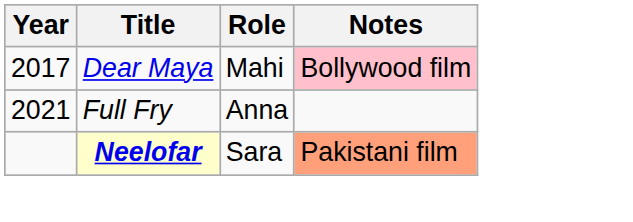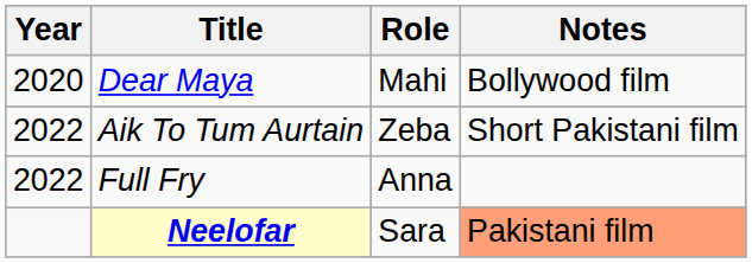 <table class="wikitable sortable">
 <tr>
 <th>Year</th>
 <th>Title</th>
 <th>Role</th>
 <th>Notes</th>
 </tr>
 <tr>
-<td>2017</td>
+<td>2020</td>
 <td><em><a href='#'>Dear Maya</a></em></td>
 <td>Mahi</td>
-<td style="background: pink;">Bollywood film</td>
+<td>Bollywood film</td>
 </tr>
 <tr>
-<td>2021</td>
+<td>2022</td>
+<td><em>Aik To Tum Aurtain</em></td>
+<td>Zeba</td>
+<td>Short Pakistani film</td>
+</tr>
+<tr>
+<td>2022</td>
 <td><em>Full Fry</em></td>
 <td>Anna</td>
 <td></td>
 </tr>
 <tr>
 <td></td>
 <th scope="row" style="background:#ffc;"><em><a href='#'>Neelofar</a></em></th>
 <td>Sara</td>
 <td style="background: lightsalmon;">Pakistani film</td>
 </tr>
 </table>
